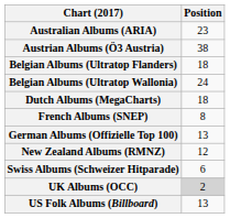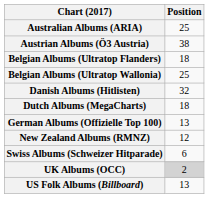 <table class="wikitable sortable plainrowheaders" style="text-align:center">
 <tr>
 <th scope="col">Chart (2017)</th>
 <th scope="col">Position</th>
 </tr>
 <tr>
 <th scope="row">Australian Albums (ARIA)</th>
-<td>23</td>
+<td>25</td>
 </tr>
 <tr>
 <th scope="row">Austrian Albums (Ö3 Austria)</th>
 <td>38</td>
 </tr>
 <tr>
 <th scope="row">Belgian Albums (Ultratop Flanders)</th>
 <td>18</td>
 </tr>
 <tr>
 <th scope="row">Belgian Albums (Ultratop Wallonia)</th>
-<td>24</td>
+<td>25</td>
+</tr>
+<tr>
+<th scope="row">Danish Albums (Hitlisten)</th>
+<td>32</td>
 </tr>
 <tr>
 <th scope="row">Dutch Albums (MegaCharts)</th>
 <td>18</td>
-</tr>
-<tr>
-<th scope="row">French Albums (SNEP)</th>
-<td>8</td>
 </tr>
 <tr>
 <th scope="row">German Albums (Offizielle Top 100)</th>
 <td>13</td>
 </tr>
 <tr>
 <th scope="row">New Zealand Albums (RMNZ)</th>
 <td>12</td>
 </tr>
 <tr>
 <th scope="row">Swiss Albums (Schweizer Hitparade)</th>
 <td>6</td>
 </tr>
 <tr>
 <th scope="row">UK Albums (OCC)</th>
 <td style="background: lightgrey;">2</td>
 </tr>
 <tr>
 <th scope="row">US Folk Albums (<em>Billboard</em>)</th>
 <td>13</td>
 </tr>
 </table>
